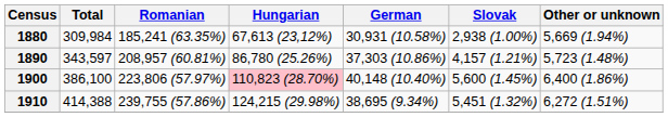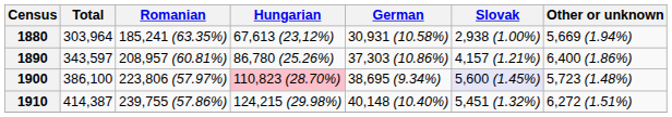 <table class="wikitable">
 <tr>
 <th>Census</th>
 <th>Total</th>
 <th><a href='#'>Romanian</a></th>
 <th><a href='#'>Hungarian</a></th>
 <th><a href='#'>German</a></th>
 <th><a href='#'>Slovak</a></th>
 <th>Other or unknown</th>
 </tr>
 <tr>
 <th>1880</th>
-<td>309,984</td>
+<td>303,964</td>
 <td>185,241 <em>(63.35%)</em></td>
 <td>67,613 <em>(23,12%)</em></td>
 <td>30,931 <em>(10.58%)</em></td>
 <td>2,938 <em>(1.00%)</em></td>
 <td>5,669 <em>(1.94%)</em></td>
 </tr>
 <tr>
 <th>1890</th>
 <td>343,597</td>
 <td>208,957 <em>(60.81%)</em></td>
 <td>86,780 <em>(25.26%)</em></td>
 <td>37,303 <em>(10.86%)</em></td>
 <td>4,157 <em>(1.21%)</em></td>
-<td>5,723 <em>(1.48%)</em></td>
+<td>6,400 <em>(1.86%)</em></td>
 </tr>
 <tr>
 <th>1900</th>
 <td>386,100</td>
 <td>223,806 <em>(57.97%)</em></td>
 <td style="background: pink;">110,823 <em>(28.70%)</em></td>
-<td>40,148 <em>(10.40%)</em></td>
-<td>5,600 <em>(1.45%)</em></td>
-<td>6,400 <em>(1.86%)</em></td>
+<td>38,695 <em>(9.34%)</em></td>
+<td style="background: lavender;">5,600 <em>(1.45%)</em></td>
+<td>5,723 <em>(1.48%)</em></td>
 </tr>
 <tr>
 <th>1910</th>
-<td>414,388</td>
+<td>414,387</td>
 <td>239,755 <em>(57.86%)</em></td>
 <td>124,215 <em>(29.98%)</em></td>
-<td>38,695 <em>(9.34%)</em></td>
+<td>40,148 <em>(10.40%)</em></td>
 <td>5,451 <em>(1.32%)</em></td>
 <td>6,272 <em>(1.51%)</em></td>
 </tr>
 <tr>
 </tr>
 </table>
